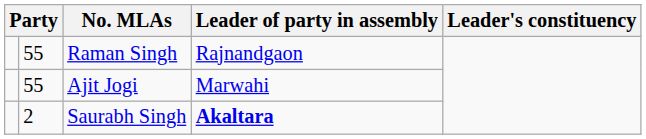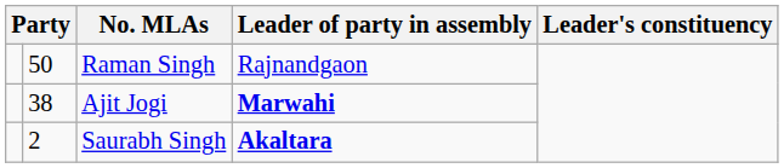 <table class="wikitable">
 <tr>
 <th colspan="2">Party</th>
 <th>No. MLAs</th>
 <th>Leader of party in assembly</th>
 <th>Leader's constituency</th>
 </tr>
 <tr>
 <td></td>
-<td>55</td>
+<td>50</td>
 <td><a href='#'>Raman Singh</a></td>
 <td><a href='#'>Rajnandgaon</a></td>
 </tr>
 <tr>
 <td></td>
-<td>55</td>
+<td>38</td>
 <td><a href='#'>Ajit Jogi</a></td>
-<td><a href='#'>Marwahi</a></td>
+<td><strong><a href='#'>Marwahi</a></strong></td>
 </tr>
 <tr>
 <td></td>
 <td>2</td>
 <td><a href='#'>Saurabh Singh</a></td>
 <td><strong><a href='#'>Akaltara</a></strong></td>
 </tr>
 </table>
